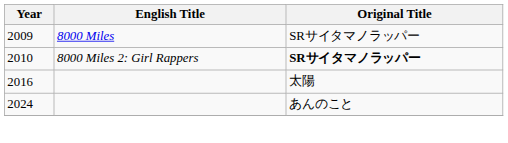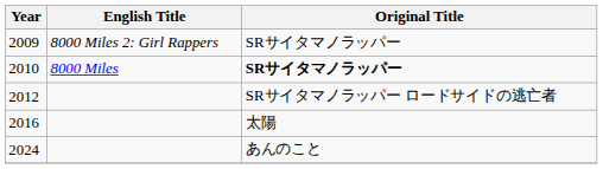 <table class="sortable wikitable" style="width:100%; margin-bottom:4px">
 <tr>
 <th>Year</th>
 <th>English Title</th>
 <th>Original Title</th>
 </tr>
 <tr>
 <td>2009</td>
-<td><em><a href='#'>8000 Miles</a></em></td>
+<td><em>8000 Miles 2: Girl Rappers</em></td>
 <td>SRサイタマノラッパー</td>
 </tr>
 <tr>
 <td>2010</td>
-<td><em>8000 Miles 2: Girl Rappers</em></td>
+<td><em><a href='#'>8000 Miles</a></em></td>
 <td><strong>SRサイタマノラッパー</strong></td>
+</tr>
+<tr>
+<td>2012</td>
+<td><em></em></td>
+<td>SRサイタマノラッパー ロードサイドの逃亡者</td>
 </tr>
 <tr>
 <td>2016</td>
 <td><em></em></td>
 <td>太陽</td>
 </tr>
 <tr>
 <td>2024</td>
 <td><em></em></td>
 <td>あんのこと</td>
 </tr>
 <tr>
 </tr>
 </table>
